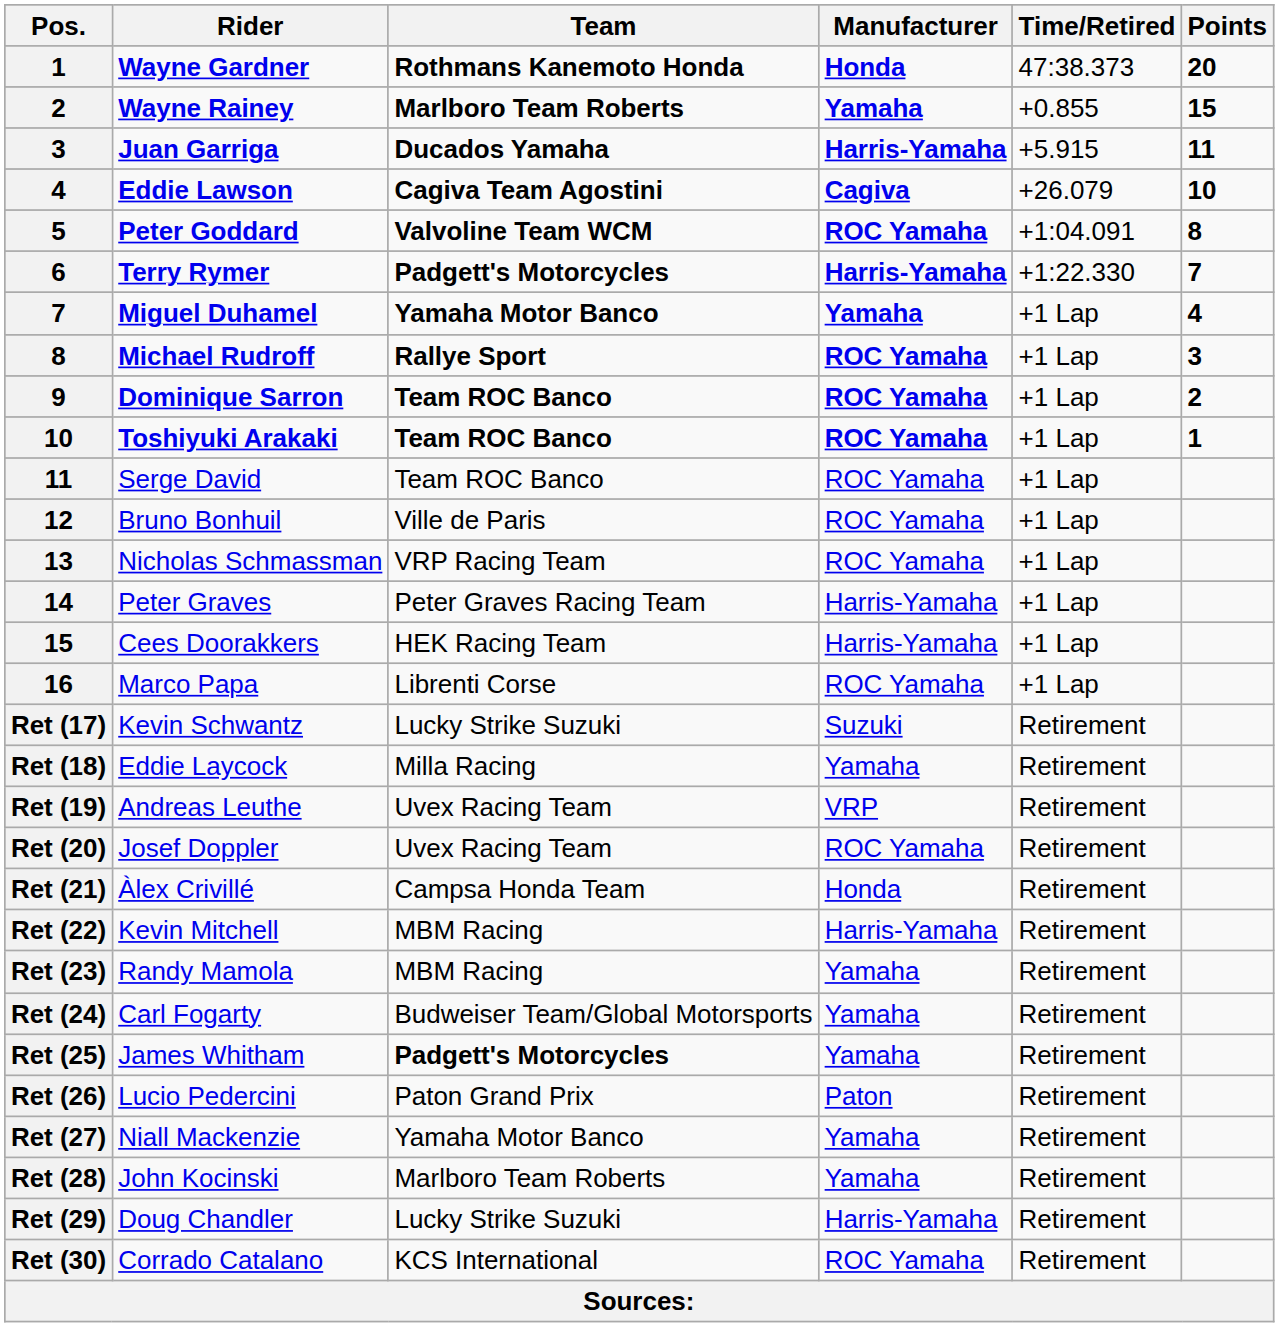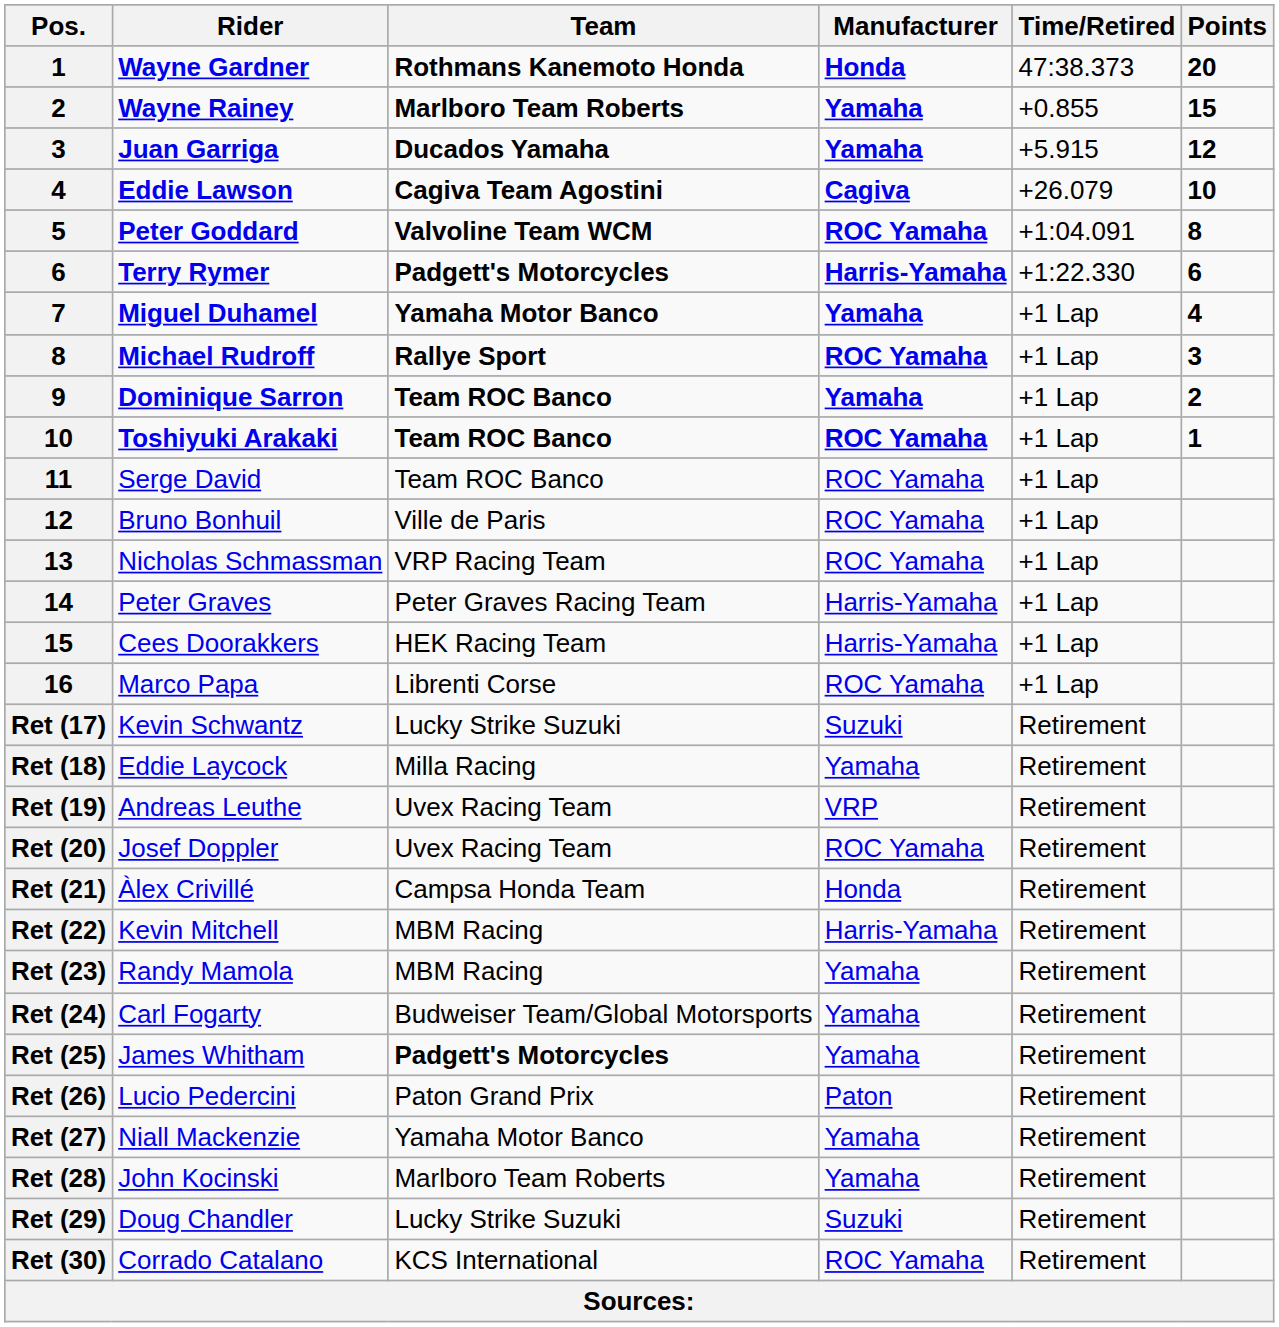 <table class="wikitable" style="font-size: 95%;">
 <tr>
 <th>Pos.</th>
 <th>Rider</th>
 <th>Team</th>
 <th>Manufacturer</th>
 <th>Time/Retired</th>
 <th>Points</th>
 </tr>
 <tr>
 <th>1</th>
 <td> <strong><a href='#'>Wayne Gardner</a></strong></td>
 <td><strong>Rothmans Kanemoto Honda</strong></td>
 <td><strong><a href='#'>Honda</a></strong></td>
 <td>47:38.373</td>
 <td><strong>20</strong></td>
 </tr>
 <tr>
 <th>2</th>
 <td> <strong><a href='#'>Wayne Rainey</a></strong></td>
 <td><strong>Marlboro Team Roberts</strong></td>
 <td><strong><a href='#'>Yamaha</a></strong></td>
 <td>+0.855</td>
 <td><strong>15</strong></td>
 </tr>
 <tr>
 <th>3</th>
 <td> <strong><a href='#'>Juan Garriga</a></strong></td>
 <td><strong>Ducados Yamaha</strong></td>
-<td><strong><a href='#'>Harris-Yamaha</a></strong></td>
+<td><strong><a href='#'>Yamaha</a></strong></td>
 <td>+5.915</td>
-<td><strong>11</strong></td>
+<td><strong>12</strong></td>
 </tr>
 <tr>
 <th>4</th>
 <td> <strong><a href='#'>Eddie Lawson</a></strong></td>
 <td><strong>Cagiva Team Agostini</strong></td>
 <td><strong><a href='#'>Cagiva</a></strong></td>
 <td>+26.079</td>
 <td><strong>10</strong></td>
 </tr>
 <tr>
 <th>5</th>
 <td> <strong><a href='#'>Peter Goddard</a></strong></td>
 <td><strong>Valvoline Team WCM</strong></td>
 <td><strong><a href='#'>ROC Yamaha</a></strong></td>
 <td>+1:04.091</td>
 <td><strong>8</strong></td>
 </tr>
 <tr>
 <th>6</th>
 <td> <strong><a href='#'>Terry Rymer</a></strong></td>
 <td><strong>Padgett's Motorcycles</strong></td>
 <td><strong><a href='#'>Harris-Yamaha</a></strong></td>
 <td>+1:22.330</td>
-<td><strong>7</strong></td>
+<td><strong>6</strong></td>
 </tr>
 <tr>
 <th>7</th>
 <td> <strong><a href='#'>Miguel Duhamel</a></strong></td>
 <td><strong>Yamaha Motor Banco</strong></td>
 <td><strong><a href='#'>Yamaha</a></strong></td>
 <td>+1 Lap</td>
 <td><strong>4</strong></td>
 </tr>
 <tr>
 <th>8</th>
 <td> <strong><a href='#'>Michael Rudroff</a></strong></td>
 <td><strong>Rallye Sport</strong></td>
 <td><strong><a href='#'>ROC Yamaha</a></strong></td>
 <td>+1 Lap</td>
 <td><strong>3</strong></td>
 </tr>
 <tr>
 <th>9</th>
 <td> <strong><a href='#'>Dominique Sarron</a></strong></td>
 <td><strong>Team ROC Banco</strong></td>
-<td><strong><a href='#'>ROC Yamaha</a></strong></td>
+<td><strong><a href='#'>Yamaha</a></strong></td>
 <td>+1 Lap</td>
 <td><strong>2</strong></td>
 </tr>
 <tr>
 <th>10</th>
 <td> <strong><a href='#'>Toshiyuki Arakaki</a></strong></td>
 <td><strong>Team ROC Banco</strong></td>
 <td><strong><a href='#'>ROC Yamaha</a></strong></td>
 <td>+1 Lap</td>
 <td><strong>1</strong></td>
 </tr>
 <tr>
 <th>11</th>
 <td> <a href='#'>Serge David</a></td>
 <td>Team ROC Banco</td>
 <td><a href='#'>ROC Yamaha</a></td>
 <td>+1 Lap</td>
 <td></td>
 </tr>
 <tr>
 <th>12</th>
 <td> <a href='#'>Bruno Bonhuil</a></td>
 <td>Ville de Paris</td>
 <td><a href='#'>ROC Yamaha</a></td>
 <td>+1 Lap</td>
 <td></td>
 </tr>
 <tr>
 <th>13</th>
 <td> <a href='#'>Nicholas Schmassman</a></td>
 <td>VRP Racing Team</td>
 <td><a href='#'>ROC Yamaha</a></td>
 <td>+1 Lap</td>
 <td></td>
 </tr>
 <tr>
 <th>14</th>
 <td> <a href='#'>Peter Graves</a></td>
 <td>Peter Graves Racing Team</td>
 <td><a href='#'>Harris-Yamaha</a></td>
 <td>+1 Lap</td>
 <td></td>
 </tr>
 <tr>
 <th>15</th>
 <td> <a href='#'>Cees Doorakkers</a></td>
 <td>HEK Racing Team</td>
 <td><a href='#'>Harris-Yamaha</a></td>
 <td>+1 Lap</td>
 <td></td>
 </tr>
 <tr>
 <th>16</th>
 <td> <a href='#'>Marco Papa</a></td>
 <td>Librenti Corse</td>
 <td><a href='#'>ROC Yamaha</a></td>
 <td>+1 Lap</td>
 <td></td>
 </tr>
 <tr>
 <th>Ret (17)</th>
 <td> <a href='#'>Kevin Schwantz</a></td>
 <td>Lucky Strike Suzuki</td>
 <td><a href='#'>Suzuki</a></td>
 <td>Retirement</td>
 <td></td>
 </tr>
 <tr>
 <th>Ret (18)</th>
 <td> <a href='#'>Eddie Laycock</a></td>
 <td>Milla Racing</td>
 <td><a href='#'>Yamaha</a></td>
 <td>Retirement</td>
 <td></td>
 </tr>
 <tr>
 <th>Ret (19)</th>
 <td> <a href='#'>Andreas Leuthe</a></td>
 <td>Uvex Racing Team</td>
 <td><a href='#'>VRP</a></td>
 <td>Retirement</td>
 <td></td>
 </tr>
 <tr>
 <th>Ret (20)</th>
 <td> <a href='#'>Josef Doppler</a></td>
 <td>Uvex Racing Team</td>
 <td><a href='#'>ROC Yamaha</a></td>
 <td>Retirement</td>
 <td></td>
 </tr>
 <tr>
 <th>Ret (21)</th>
 <td> <a href='#'>Àlex Crivillé</a></td>
 <td>Campsa Honda Team</td>
 <td><a href='#'>Honda</a></td>
 <td>Retirement</td>
 <td></td>
 </tr>
 <tr>
 <th>Ret (22)</th>
 <td> <a href='#'>Kevin Mitchell</a></td>
 <td>MBM Racing</td>
 <td><a href='#'>Harris-Yamaha</a></td>
 <td>Retirement</td>
 <td></td>
 </tr>
 <tr>
 <th>Ret (23)</th>
 <td> <a href='#'>Randy Mamola</a></td>
 <td>MBM Racing</td>
 <td><a href='#'>Yamaha</a></td>
 <td>Retirement</td>
 <td></td>
 </tr>
 <tr>
 <th>Ret (24)</th>
 <td> <a href='#'>Carl Fogarty</a></td>
 <td>Budweiser Team/Global Motorsports</td>
 <td><a href='#'>Yamaha</a></td>
 <td>Retirement</td>
 <td></td>
 </tr>
 <tr>
 <th>Ret (25)</th>
 <td> <a href='#'>James Whitham</a></td>
 <td><strong>Padgett's Motorcycles</strong></td>
 <td><a href='#'>Yamaha</a></td>
 <td>Retirement</td>
 <td></td>
 </tr>
 <tr>
 <th>Ret (26)</th>
 <td> <a href='#'>Lucio Pedercini</a></td>
 <td>Paton Grand Prix</td>
 <td><a href='#'>Paton</a></td>
 <td>Retirement</td>
 <td></td>
 </tr>
 <tr>
 <th>Ret (27)</th>
 <td> <a href='#'>Niall Mackenzie</a></td>
 <td>Yamaha Motor Banco</td>
 <td><a href='#'>Yamaha</a></td>
 <td>Retirement</td>
 <td></td>
 </tr>
 <tr>
 <th>Ret (28)</th>
 <td> <a href='#'>John Kocinski</a></td>
 <td>Marlboro Team Roberts</td>
 <td><a href='#'>Yamaha</a></td>
 <td>Retirement</td>
 <td></td>
 </tr>
 <tr>
 <th>Ret (29)</th>
 <td> <a href='#'>Doug Chandler</a></td>
 <td>Lucky Strike Suzuki</td>
-<td><a href='#'>Harris-Yamaha</a></td>
+<td><a href='#'>Suzuki</a></td>
 <td>Retirement</td>
 <td></td>
 </tr>
 <tr>
 <th>Ret (30)</th>
 <td> <a href='#'>Corrado Catalano</a></td>
 <td>KCS International</td>
 <td><a href='#'>ROC Yamaha</a></td>
 <td>Retirement</td>
 <td></td>
 </tr>
 <tr>
 <th colspan=8>Sources:</th>
 </tr>
 </table>
